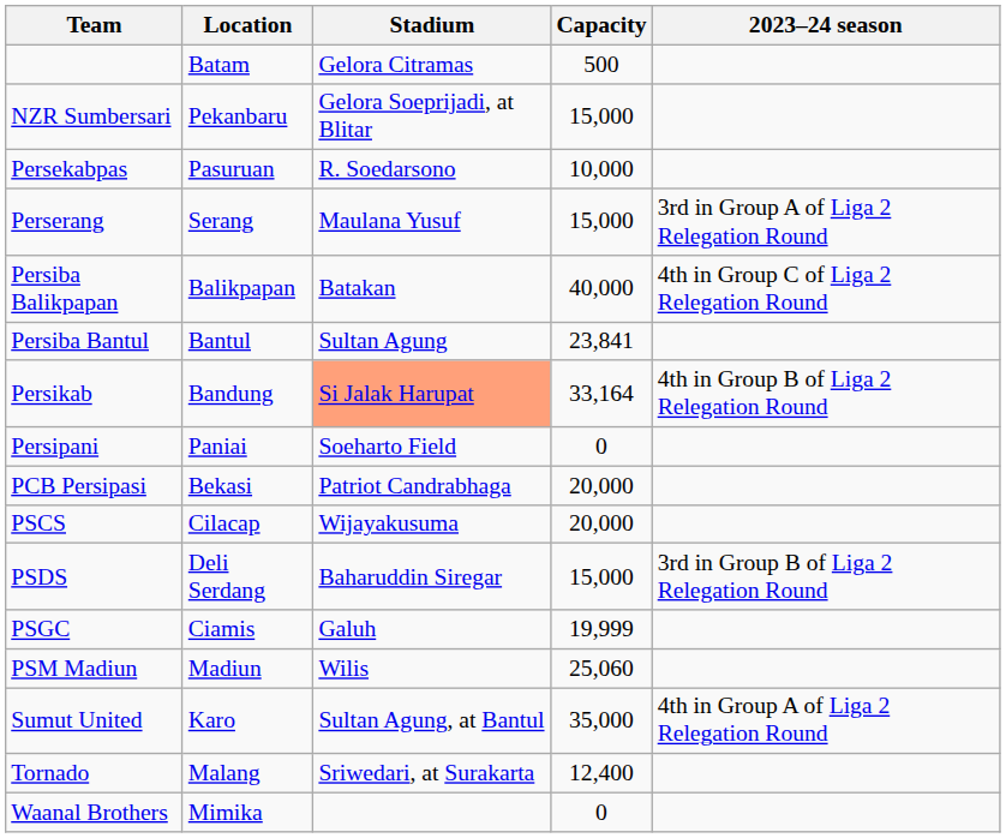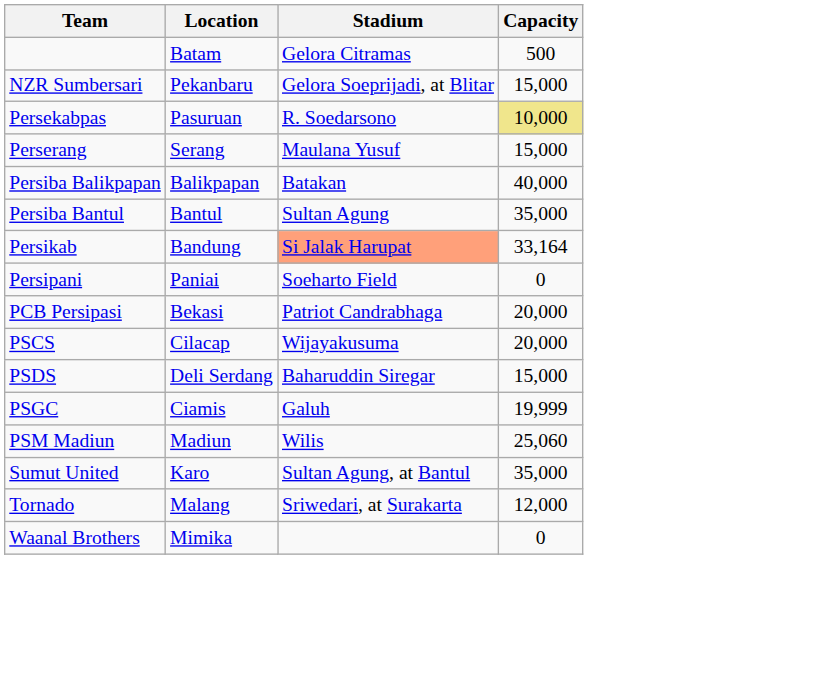 <table class="wikitable sortable" style="font-size:90%;">
 <tr>
 <th>Team</th>
 <th>Location</th>
 <th>Stadium</th>
 <th>Capacity</th>
-<th>2023–24 season</th>
 </tr>
 <tr>
 <td></td>
 <td><a href='#'>Batam</a></td>
 <td><a href='#'>Gelora Citramas</a></td>
 <td align="center">500</td>
-<td></td>
 </tr>
 <tr>
 <td><a href='#'>NZR Sumbersari</a></td>
 <td><a href='#'>Pekanbaru</a></td>
 <td><a href='#'>Gelora Soeprijadi</a>, at <a href='#'>Blitar</a></td>
 <td align="center">15,000</td>
-<td></td>
 </tr>
 <tr>
 <td><a href='#'>Persekabpas</a></td>
 <td><a href='#'>Pasuruan</a></td>
 <td><a href='#'>R. Soedarsono</a></td>
-<td align="center">10,000</td>
-<td></td>
+<td align="center" style="background: khaki;">10,000</td>
 </tr>
 <tr>
 <td><a href='#'>Perserang</a></td>
 <td><a href='#'>Serang</a></td>
 <td><a href='#'>Maulana Yusuf</a></td>
 <td align="center">15,000</td>
-<td>3rd in Group A of <a href='#'>Liga 2 Relegation Round</a> </td>
 </tr>
 <tr>
 <td><a href='#'>Persiba Balikpapan</a></td>
 <td><a href='#'>Balikpapan</a></td>
 <td><a href='#'>Batakan</a></td>
 <td align="center">40,000</td>
-<td>4th in Group C of <a href='#'>Liga 2 Relegation Round</a> </td>
 </tr>
 <tr>
 <td><a href='#'>Persiba Bantul</a></td>
 <td><a href='#'>Bantul</a></td>
 <td><a href='#'>Sultan Agung</a></td>
-<td align="center">23,841</td>
-<td></td>
+<td align="center">35,000</td>
 </tr>
 <tr>
 <td><a href='#'>Persikab</a></td>
 <td><a href='#'>Bandung</a></td>
 <td style="background: lightsalmon;"><a href='#'>Si Jalak Harupat</a></td>
 <td align="center">33,164</td>
-<td>4th in Group B of <a href='#'>Liga 2 Relegation Round</a> </td>
 </tr>
 <tr>
 <td><a href='#'>Persipani</a></td>
 <td><a href='#'>Paniai</a></td>
 <td><a href='#'>Soeharto Field</a></td>
 <td align="center">0</td>
-<td></td>
 </tr>
 <tr>
 <td><a href='#'>PCB Persipasi</a></td>
 <td><a href='#'>Bekasi</a></td>
 <td><a href='#'>Patriot Candrabhaga</a></td>
 <td align="center">20,000</td>
-<td></td>
 </tr>
 <tr>
 <td><a href='#'>PSCS</a></td>
 <td><a href='#'>Cilacap</a></td>
 <td><a href='#'>Wijayakusuma</a></td>
 <td align="center">20,000</td>
-<td></td>
 </tr>
 <tr>
 <td><a href='#'>PSDS</a></td>
 <td><a href='#'>Deli Serdang</a></td>
 <td><a href='#'>Baharuddin Siregar</a></td>
 <td align="center">15,000</td>
-<td>3rd in Group B of <a href='#'>Liga 2 Relegation Round</a> </td>
 </tr>
 <tr>
 <td><a href='#'>PSGC</a></td>
 <td><a href='#'>Ciamis</a></td>
 <td><a href='#'>Galuh</a></td>
 <td align="center">19,999</td>
-<td></td>
 </tr>
 <tr>
 <td><a href='#'>PSM Madiun</a></td>
 <td><a href='#'>Madiun</a></td>
 <td><a href='#'>Wilis</a></td>
 <td align="center">25,060</td>
-<td></td>
 </tr>
 <tr>
 <td><a href='#'>Sumut United</a></td>
 <td><a href='#'>Karo</a></td>
 <td><a href='#'>Sultan Agung</a>, at <a href='#'>Bantul</a></td>
 <td align="center">35,000</td>
-<td>4th in Group A of <a href='#'>Liga 2 Relegation Round</a> </td>
 </tr>
 <tr>
 <td><a href='#'>Tornado</a></td>
 <td><a href='#'>Malang</a></td>
 <td><a href='#'>Sriwedari</a>, at <a href='#'>Surakarta</a></td>
-<td align="center">12,400</td>
-<td></td>
+<td align="center">12,000</td>
 </tr>
 <tr>
 <td><a href='#'>Waanal Brothers</a></td>
 <td><a href='#'>Mimika</a></td>
 <td></td>
 <td align="center">0</td>
-<td></td>
 </tr>
 </table>
